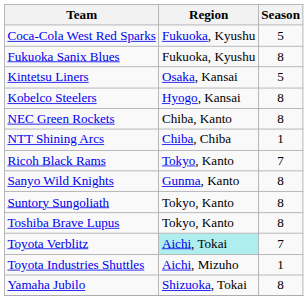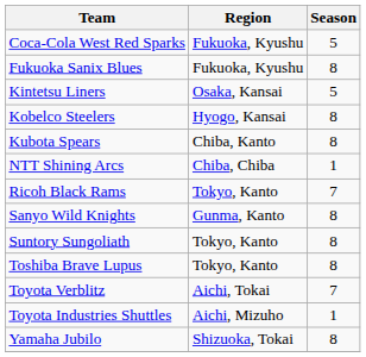 <table class = "wikitable">
 <tr>
 <th>Team</th>
 <th>Region</th>
 <th>Season</th>
 </tr>
 <tr>
 <td><a href='#'>Coca-Cola West Red Sparks</a></td>
 <td><a href='#'>Fukuoka</a>, Kyushu</td>
 <td align=center>5</td>
 </tr>
 <tr>
 <td><a href='#'>Fukuoka Sanix Blues</a></td>
 <td>Fukuoka, Kyushu</td>
 <td align=center>8</td>
 </tr>
 <tr>
 <td><a href='#'>Kintetsu Liners</a></td>
 <td><a href='#'>Osaka</a>, Kansai</td>
 <td align=center>5</td>
 </tr>
 <tr>
 <td><a href='#'>Kobelco Steelers</a></td>
 <td><a href='#'>Hyogo</a>, Kansai</td>
 <td align=center>8</td>
 </tr>
 <tr>
-<td><a href='#'>NEC Green Rockets</a></td>
+<td><a href='#'>Kubota Spears</a></td>
 <td>Chiba, Kanto</td>
 <td align=center>8</td>
 </tr>
 <tr>
 <td><a href='#'>NTT Shining Arcs</a></td>
 <td><a href='#'>Chiba</a>, Chiba</td>
 <td align=center>1</td>
 </tr>
 <tr>
 <td><a href='#'>Ricoh Black Rams</a></td>
 <td><a href='#'>Tokyo</a>, Kanto</td>
 <td align=center>7</td>
 </tr>
 <tr>
 <td><a href='#'>Sanyo Wild Knights</a></td>
 <td><a href='#'>Gunma</a>, Kanto</td>
 <td align=center>8</td>
 </tr>
 <tr>
 <td><a href='#'>Suntory Sungoliath</a></td>
 <td>Tokyo, Kanto</td>
 <td align=center>8</td>
 </tr>
 <tr>
 <td><a href='#'>Toshiba Brave Lupus</a></td>
 <td>Tokyo, Kanto</td>
 <td align=center>8</td>
 </tr>
 <tr>
 <td><a href='#'>Toyota Verblitz</a></td>
-<td style="background: paleturquoise;"><a href='#'>Aichi</a>, Tokai</td>
+<td><a href='#'>Aichi</a>, Tokai</td>
 <td align=center>7</td>
 </tr>
 <tr>
 <td><a href='#'>Toyota Industries Shuttles</a></td>
 <td><a href='#'>Aichi</a>, Mizuho</td>
 <td align=center>1</td>
 </tr>
 <tr>
 <td><a href='#'>Yamaha Jubilo</a></td>
 <td><a href='#'>Shizuoka</a>, Tokai</td>
 <td align=center>8</td>
 </tr>
 <tr>
 </tr>
 </table>
